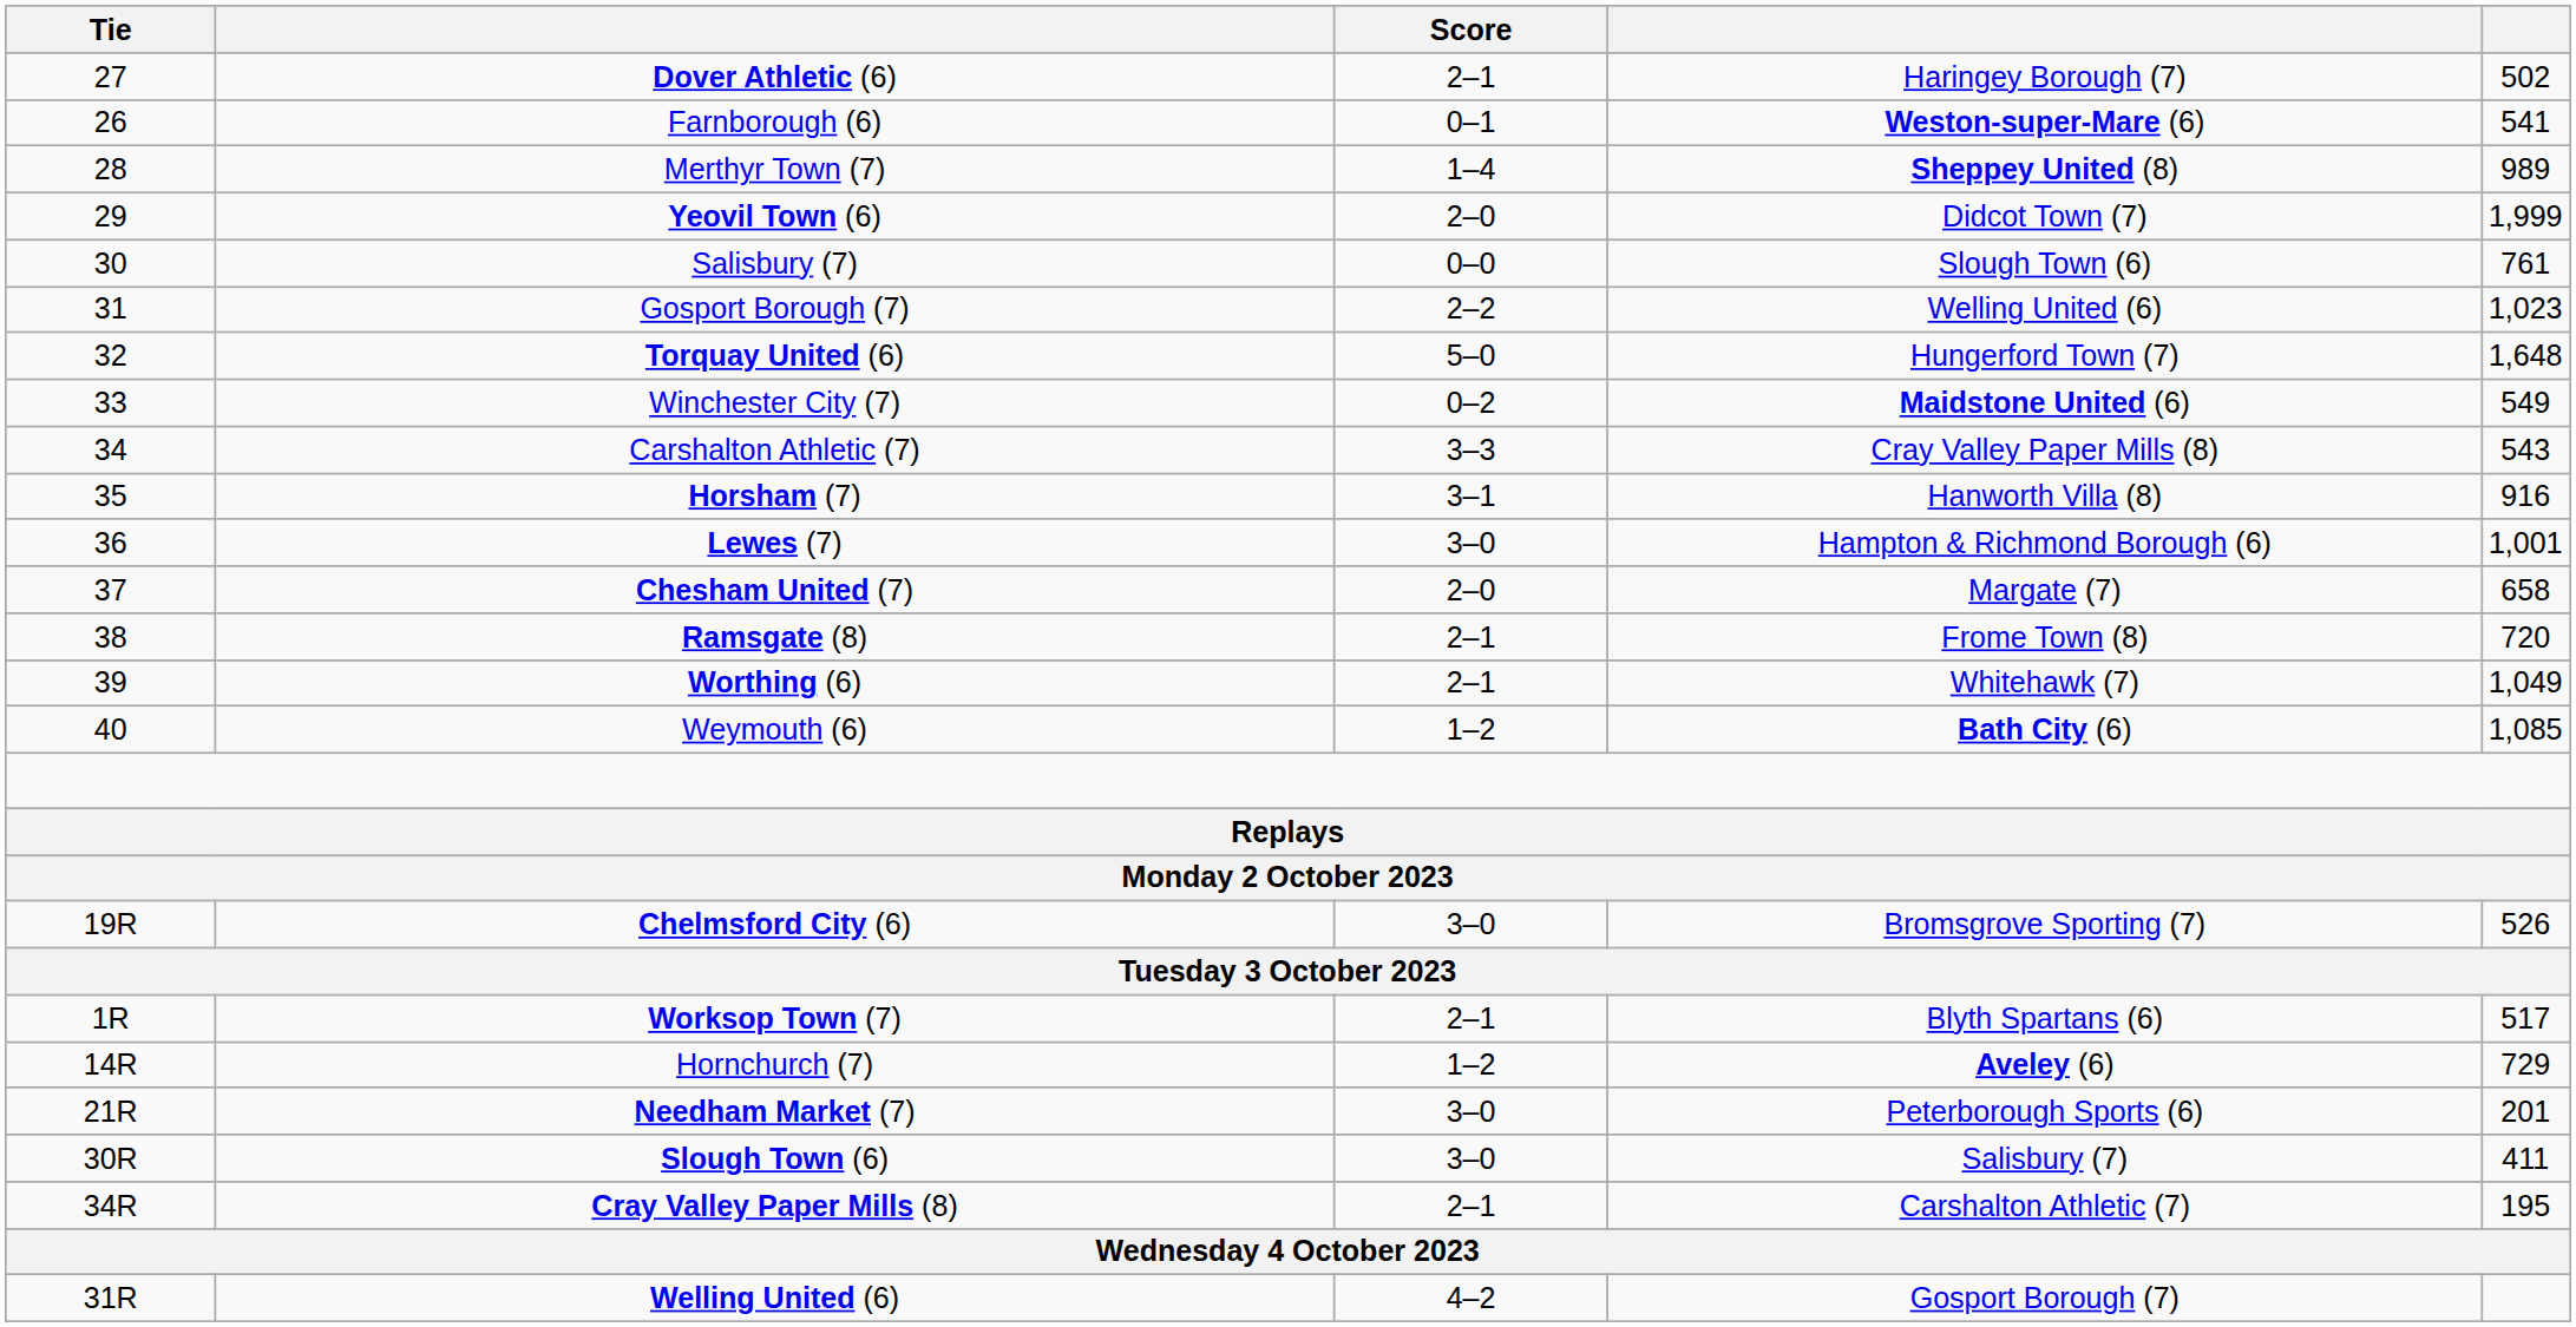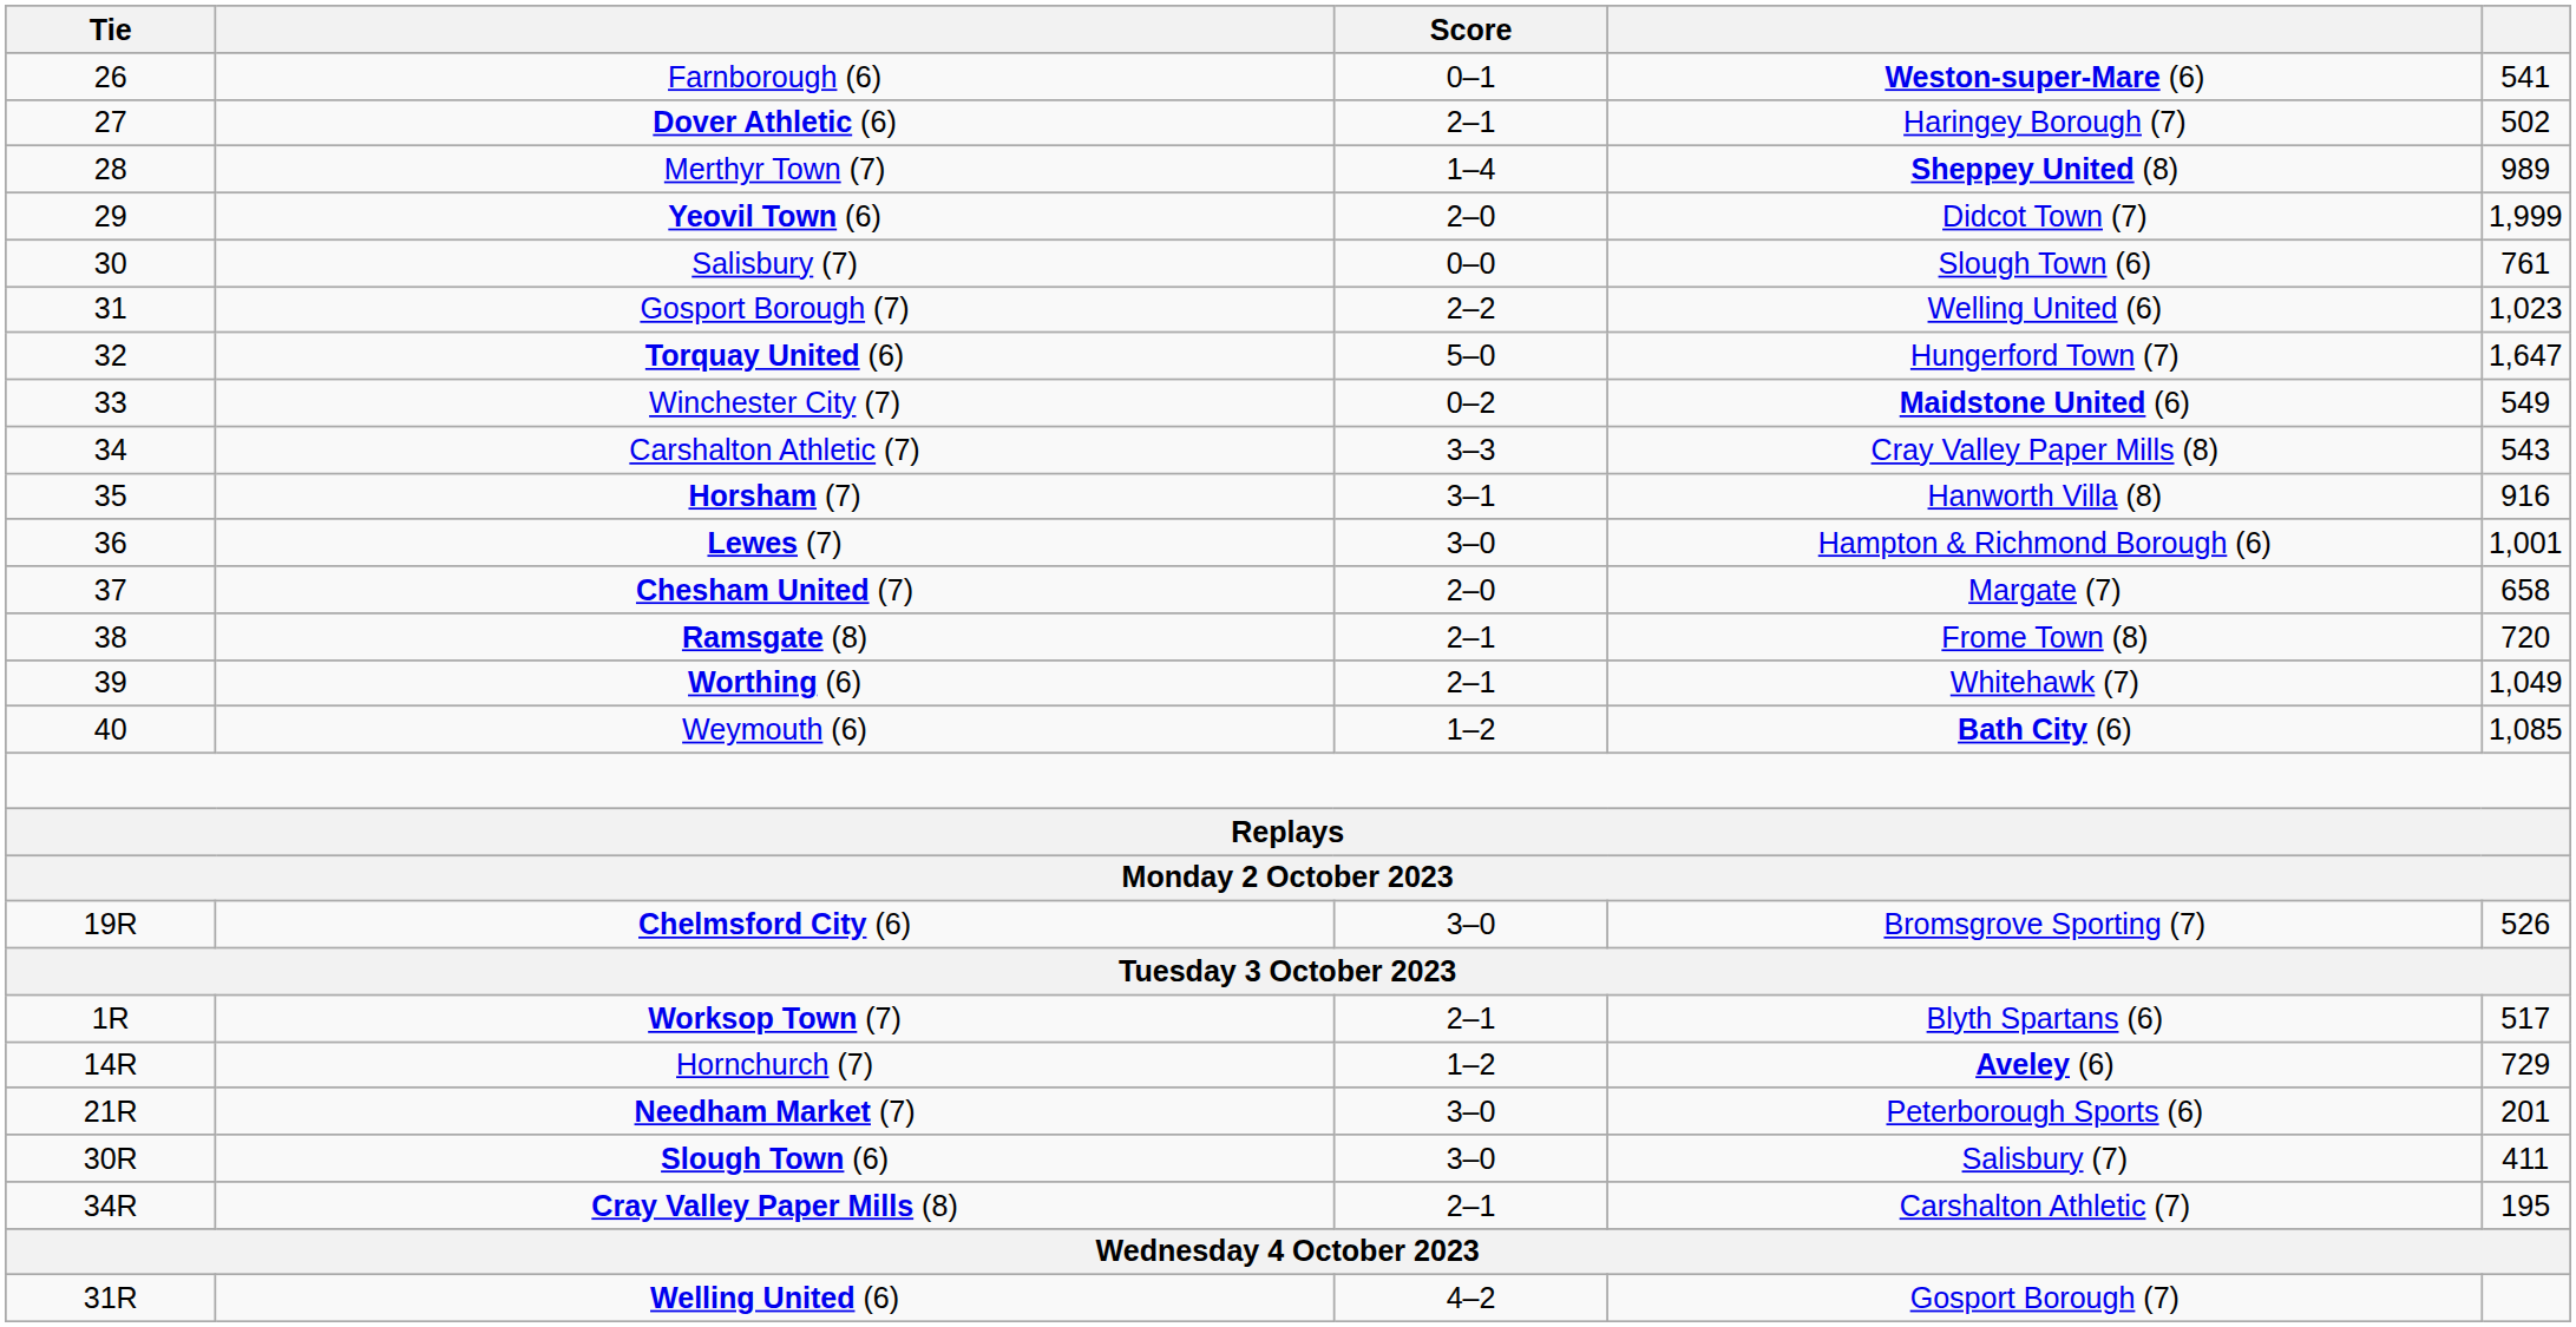 <table class="wikitable" style="text-align:center; font-size:90%">
 <tr>
 <th scope="col" style="width:  8.43%;">Tie</th>
 <th scope="col" style="width: 45.29%;"></th>
 <th scope="col" style="width: 11.00%;">Score</th>
 <th scope="col" style="width: 45.29%;"></th>
 <th scope="col" style="width:  8.43%;"></th>
 </tr>
 <tr>
+<td>26</td>
+<td><a href='#'>Farnborough</a> (6)</td>
+<td>0–1</td>
+<td><strong><a href='#'>Weston-super-Mare</a></strong> (6)</td>
+<td>541</td>
+</tr>
+<tr>
 <td>27</td>
 <td><strong><a href='#'>Dover Athletic</a></strong> (6)</td>
 <td>2–1</td>
 <td><a href='#'>Haringey Borough</a> (7)</td>
 <td>502</td>
-</tr>
-<tr>
-<td>26</td>
-<td><a href='#'>Farnborough</a> (6)</td>
-<td>0–1</td>
-<td><strong><a href='#'>Weston-super-Mare</a></strong> (6)</td>
-<td>541</td>
 </tr>
 <tr>
 <td>28</td>
 <td><a href='#'>Merthyr Town</a> (7)</td>
 <td>1–4</td>
 <td><strong><a href='#'>Sheppey United</a></strong> (8)</td>
 <td>989</td>
 </tr>
 <tr>
 <td>29</td>
 <td><strong><a href='#'>Yeovil Town</a></strong> (6)</td>
 <td>2–0</td>
 <td><a href='#'>Didcot Town</a> (7)</td>
 <td>1,999</td>
 </tr>
 <tr>
 <td>30</td>
 <td><a href='#'>Salisbury</a> (7)</td>
 <td>0–0</td>
 <td><a href='#'>Slough Town</a> (6)</td>
 <td>761</td>
 </tr>
 <tr>
 <td>31</td>
 <td><a href='#'>Gosport Borough</a> (7)</td>
 <td>2–2</td>
 <td><a href='#'>Welling United</a> (6)</td>
 <td>1,023</td>
 </tr>
 <tr>
 <td>32</td>
 <td><strong><a href='#'>Torquay United</a></strong> (6)</td>
 <td>5–0</td>
 <td><a href='#'>Hungerford Town</a> (7)</td>
-<td>1,648</td>
+<td>1,647</td>
 </tr>
 <tr>
 <td>33</td>
 <td><a href='#'>Winchester City</a> (7)</td>
 <td>0–2</td>
 <td><strong><a href='#'>Maidstone United</a></strong> (6)</td>
 <td>549</td>
 </tr>
 <tr>
 <td>34</td>
 <td><a href='#'>Carshalton Athletic</a> (7)</td>
 <td>3–3</td>
 <td><a href='#'>Cray Valley Paper Mills</a> (8)</td>
 <td>543</td>
 </tr>
 <tr>
 <td>35</td>
 <td><strong><a href='#'>Horsham</a></strong> (7)</td>
 <td>3–1</td>
 <td><a href='#'>Hanworth Villa</a> (8)</td>
 <td>916</td>
 </tr>
 <tr>
 <td>36</td>
 <td><strong><a href='#'>Lewes</a></strong> (7)</td>
 <td>3–0</td>
 <td><a href='#'>Hampton & Richmond Borough</a> (6)</td>
 <td>1,001</td>
 </tr>
 <tr>
 <td>37</td>
 <td><strong><a href='#'>Chesham United</a></strong> (7)</td>
 <td>2–0</td>
 <td><a href='#'>Margate</a> (7)</td>
 <td>658</td>
 </tr>
 <tr>
 <td>38</td>
 <td><strong><a href='#'>Ramsgate</a></strong> (8)</td>
 <td>2–1</td>
 <td><a href='#'>Frome Town</a> (8)</td>
 <td>720</td>
 </tr>
 <tr>
 <td>39</td>
 <td><strong><a href='#'>Worthing</a></strong> (6)</td>
 <td>2–1</td>
 <td><a href='#'>Whitehawk</a> (7)</td>
 <td>1,049</td>
 </tr>
 <tr>
 <td>40</td>
 <td><a href='#'>Weymouth</a> (6)</td>
 <td>1–2</td>
 <td><strong><a href='#'>Bath City</a></strong> (6)</td>
 <td>1,085</td>
 </tr>
 <tr>
 <td colspan="5" style="height: 20px;"></td>
 </tr>
 <tr>
 <th colspan="5">Replays</th>
 </tr>
 <tr>
 <th colspan="5">Monday 2 October 2023</th>
 </tr>
 <tr>
 <td>19R</td>
 <td><strong><a href='#'>Chelmsford City</a></strong> (6)</td>
 <td>3–0</td>
 <td><a href='#'>Bromsgrove Sporting</a> (7)</td>
 <td>526</td>
 </tr>
 <tr>
 <th colspan="5">Tuesday 3 October 2023</th>
 </tr>
 <tr>
 <td>1R</td>
 <td><strong><a href='#'>Worksop Town</a></strong> (7)</td>
 <td>2–1</td>
 <td><a href='#'>Blyth Spartans</a> (6)</td>
 <td>517</td>
 </tr>
 <tr>
 <td>14R</td>
 <td><a href='#'>Hornchurch</a> (7)</td>
 <td>1–2</td>
 <td><strong><a href='#'>Aveley</a></strong> (6)</td>
 <td>729</td>
 </tr>
 <tr>
 <td>21R</td>
 <td><strong><a href='#'>Needham Market</a></strong> (7)</td>
 <td>3–0</td>
 <td><a href='#'>Peterborough Sports</a> (6)</td>
 <td>201</td>
 </tr>
 <tr>
 <td>30R</td>
 <td><strong><a href='#'>Slough Town</a></strong> (6)</td>
 <td>3–0</td>
 <td><a href='#'>Salisbury</a> (7)</td>
 <td>411</td>
 </tr>
 <tr>
 <td>34R</td>
 <td><strong><a href='#'>Cray Valley Paper Mills</a></strong> (8)</td>
 <td>2–1</td>
 <td><a href='#'>Carshalton Athletic</a> (7)</td>
 <td>195</td>
 </tr>
 <tr>
 <th colspan="5">Wednesday 4 October 2023</th>
 </tr>
 <tr>
 <td>31R</td>
 <td><strong><a href='#'>Welling United</a></strong> (6)</td>
 <td>4–2</td>
 <td><a href='#'>Gosport Borough</a> (7)</td>
 <td></td>
 </tr>
 </table>
